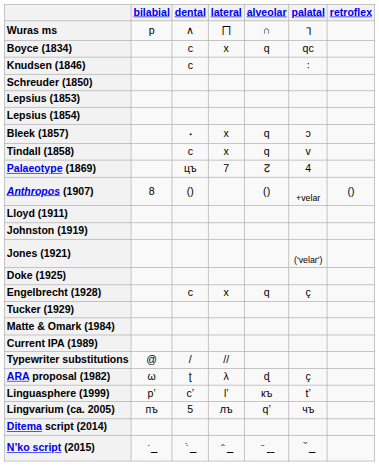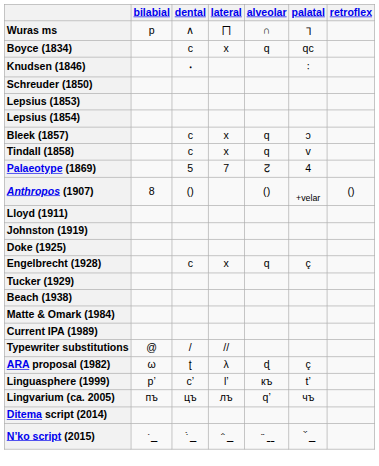 <table class="wikitable" style="text-align:center">
 <tr>
 <th scope="col"></th>
 <th scope="col"><a href='#'>bilabial</a></th>
 <th scope="col"><a href='#'>dental</a></th>
 <th scope="col"><a href='#'>lateral</a></th>
 <th scope="col"><a href='#'>alveolar</a></th>
 <th scope="col"><a href='#'>palatal</a></th>
 <th scope="col"><a href='#'>retroflex</a></th>
 </tr>
 <tr>
 <th scope="row" style="text-align:left">Wuras ms</th>
 <td><span>p</span></td>
 <td>∧</td>
 <td>⨅</td>
 <td>∩</td>
 <td>⅂</td>
 <td> </td>
 </tr>
 <tr>
 <th scope="row" style="text-align:left">Boyce (1834)</th>
 <td> </td>
 <td>c</td>
 <td>x</td>
 <td>q</td>
 <td>qc</td>
 <td> </td>
 </tr>
 <tr>
 <th scope="row" style="text-align:left">Knudsen (1846)</th>
 <td> </td>
-<td>c</td>
+<td>ꞏ</td>
 <td></td>
 <td></td>
 <td>꞉</td>
 <td> </td>
 </tr>
 <tr>
 <th scope="row" style="text-align:left">Schreuder (1850)</th>
 <td> </td>
 <td></td>
 <td></td>
 <td></td>
 <td> </td>
 <td> </td>
 </tr>
 <tr>
 <th scope="row" style="text-align:left">Lepsius (1853)</th>
 <td> </td>
 <td></td>
 <td></td>
 <td></td>
 <td></td>
 <td> </td>
 </tr>
 <tr>
 <th scope="row" style="text-align:left">Lepsius (1854)</th>
 <td> </td>
 <td></td>
 <td></td>
 <td></td>
 <td> </td>
 <td> </td>
 </tr>
 <tr>
 <th scope="row" style="text-align:left">Bleek (1857)</th>
 <td> </td>
-<td>ꞏ</td>
+<td>c</td>
 <td>x</td>
 <td>q</td>
 <td>ɔ</td>
 <td> </td>
 </tr>
 <tr>
 <th scope="row" style="text-align:left">Tindall (1858)</th>
 <td> </td>
 <td>c</td>
 <td>x</td>
 <td>q</td>
 <td>v</td>
 <td> </td>
 </tr>
 <tr>
 <th scope="row" style="text-align:left"><a href='#'>Palaeotype</a> (1869)</th>
 <td> </td>
-<td>цъ</td>
+<td><span>5</span></td>
 <td><span>7</span></td>
 <td>↊</td>
 <td><span>4</span></td>
 <td> </td>
 </tr>
 <tr>
 <th scope="row" style="text-align:left"><a href='#'><em>Anthropos</em></a> (1907)</th>
 <td>8</td>
 <td> ()</td>
 <td> </td>
 <td> ()</td>
 <td><br> <small>+velar </small></td>
 <td>()</td>
 </tr>
 <tr>
 <th scope="row" style="text-align:left">Lloyd (1911)</th>
 <td></td>
 <td></td>
 <td></td>
 <td></td>
 <td></td>
 <td> </td>
 </tr>
 <tr>
 <th scope="row" style="text-align:left">Johnston (1919)</th>
 <td> </td>
 <td><span></span></td>
 <td><span></span></td>
 <td><span></span></td>
 <td></td>
 <td> </td>
 </tr>
-<tr>
-<th scope="row" style="text-align:left">Jones (1921)</th>
-<td> </td>
-<td></td>
-<td></td>
-<td></td>
-<td><br> <small>('velar')</small></td>
-<td> </td>
-</tr>
 <tr align=center>
 <th scope="row" style="text-align:left">Doke (1925)</th>
 <td> </td>
 <td></td>
 <td></td>
 <td></td>
 <td></td>
 <td></td>
 </tr>
 <tr>
 <th scope="row" style="text-align:left">Engelbrecht (1928)</th>
 <td> </td>
 <td>c</td>
 <td>x</td>
 <td>q</td>
 <td>ç</td>
 <td> </td>
 </tr>
 <tr>
 <th scope="row" style="text-align:left">Tucker (1929)</th>
 <td> </td>
 <td></td>
 <td></td>
 <td></td>
 <td></td>
 <td></td>
+</tr>
+<tr>
+<th scope="row" style="text-align:left">Beach (1938)</th>
+<td> </td>
+<td></td>
+<td></td>
+<td></td>
+<td></td>
+<td> </td>
 </tr>
 <tr>
 <th scope="row" style="text-align:left">Matte & Omark (1984)</th>
 <td></td>
 <td></td>
 <td></td>
 <td></td>
 <td></td>
 <td> </td>
 </tr>
 <tr>
 <th scope="row" style="text-align:left">Current IPA (1989)</th>
 <td></td>
 <td></td>
 <td></td>
 <td></td>
 <td></td>
 <td></td>
 </tr>
 <tr>
 <th scope="row" style="text-align:left">Typewriter substitutions</th>
 <td>@</td>
 <td>/</td>
 <td>//</td>
 <td></td>
 <td></td>
 <td></td>
 </tr>
 <tr>
 <th scope="row" style="text-align:left"><a href='#'>ARA</a> proposal (1982)</th>
 <td>ω</td>
 <td>ʈ</td>
 <td>λ</td>
 <td>ɖ</td>
 <td>ç</td>
 <td> </td>
 </tr>
 <tr>
 <th scope="row" style="text-align:left">Linguasphere (1999)</th>
 <td>p’</td>
 <td>c’</td>
 <td>l’</td>
 <td>къ</td>
 <td>t’</td>
 <td> </td>
 </tr>
 <tr>
 <th scope="row" style="text-align:left">Lingvarium (ca. 2005)</th>
 <td>пъ</td>
-<td><span>5</span></td>
+<td>цъ</td>
 <td>лъ</td>
 <td>q’</td>
 <td>чъ</td>
 <td> </td>
 </tr>
 <tr>
 <th scope="row" style="text-align:left"><a href='#'>Ditema</a> script (2014)</th>
 <td></td>
 <td></td>
 <td></td>
 <td></td>
 <td></td>
 <td> </td>
 </tr>
 <tr>
 <th scope="row" style="text-align:left"><a href='#'>N’ko script</a> (2015)</th>
 <td style="font-size:150%">ــ﮲</td>
 <td style="font-size:150%">ــ﮽</td>
 <td style="font-size:150%">ــ﮶</td>
 <td style="font-size:150%">ــ﮴</td>
 <td style="font-size:150%">ــ﮸</td>
 <td style="font-size:150%"> </td>
 </tr>
 </table>
